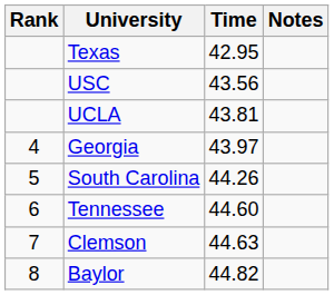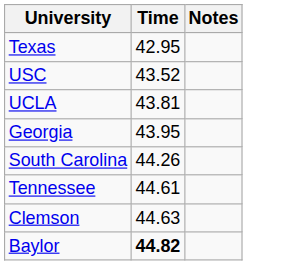 <table class="wikitable sortable" style="text-align:center">
 <tr>
-<th>Rank</th>
 <th>University</th>
 <th>Time</th>
 <th>Notes</th>
 </tr>
 <tr>
-<td></td>
 <td align=left><a href='#'>Texas</a></td>
 <td>42.95</td>
 <td></td>
 </tr>
 <tr>
-<td></td>
 <td align=left><a href='#'>USC</a></td>
-<td>43.56</td>
+<td>43.52</td>
 <td></td>
 </tr>
 <tr>
-<td></td>
 <td align=left><a href='#'>UCLA</a></td>
 <td>43.81</td>
 <td></td>
 </tr>
 <tr>
-<td>4</td>
 <td align=left><a href='#'>Georgia</a></td>
-<td>43.97</td>
+<td>43.95</td>
 <td></td>
 </tr>
 <tr>
-<td>5</td>
 <td align=left><a href='#'>South Carolina</a></td>
 <td>44.26</td>
 <td></td>
 </tr>
 <tr>
-<td>6</td>
 <td align=left><a href='#'>Tennessee</a></td>
-<td>44.60</td>
+<td>44.61</td>
 <td></td>
 </tr>
 <tr>
-<td>7</td>
 <td align=left><a href='#'>Clemson</a></td>
 <td>44.63</td>
 <td></td>
 </tr>
 <tr>
-<td>8</td>
 <td align=left><a href='#'>Baylor</a></td>
-<td>44.82</td>
+<td><strong>44.82</strong></td>
 <td></td>
 </tr>
 </table>
